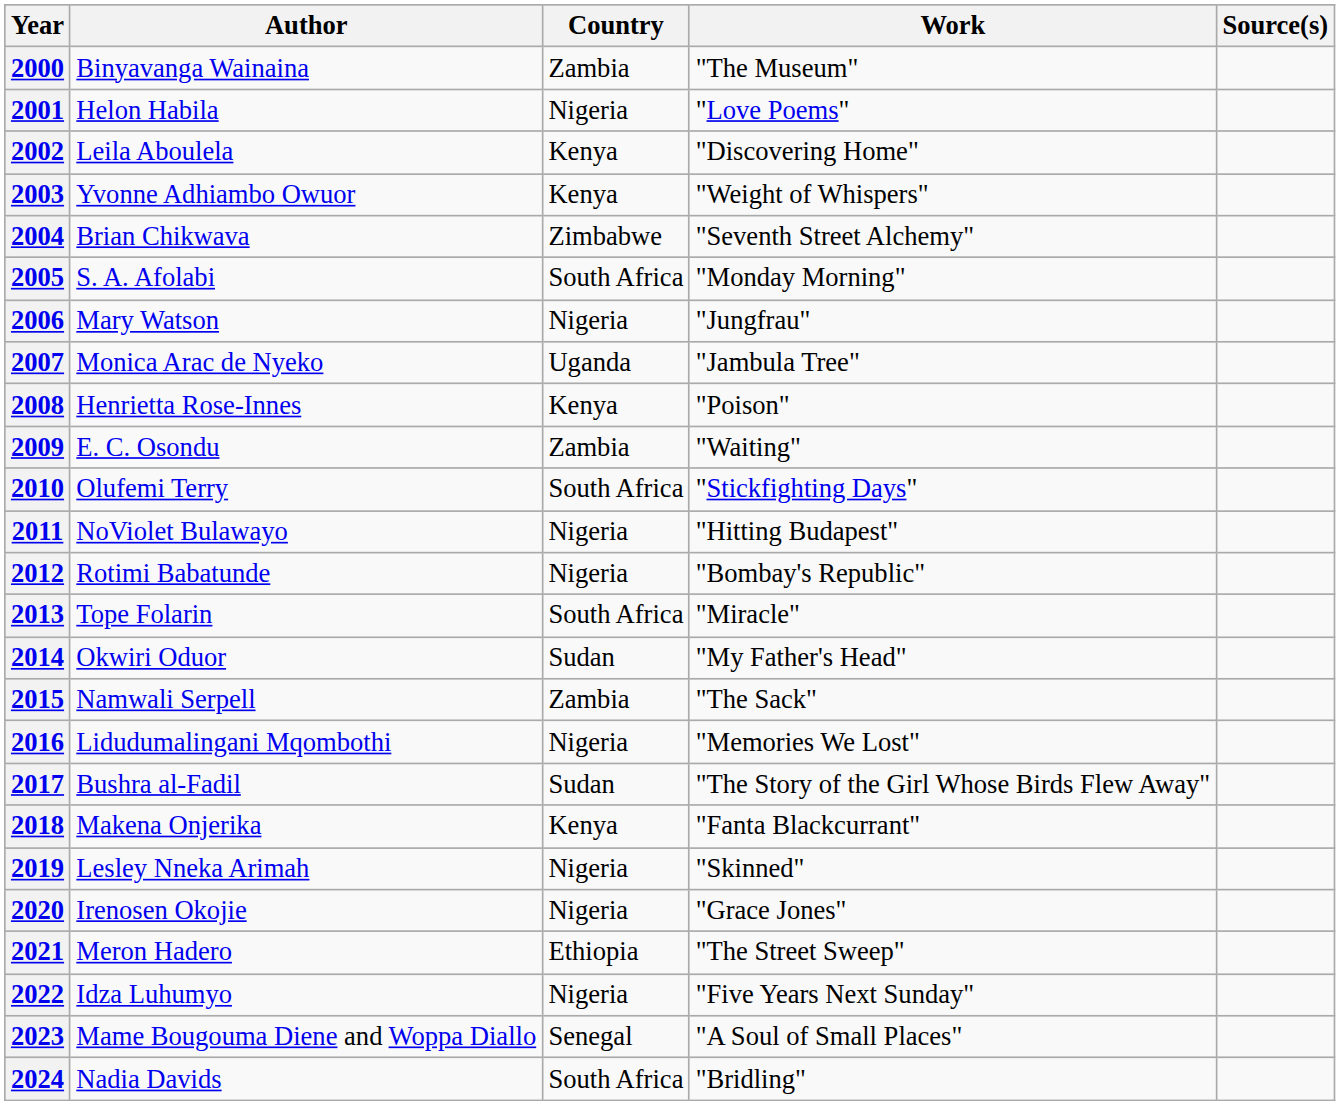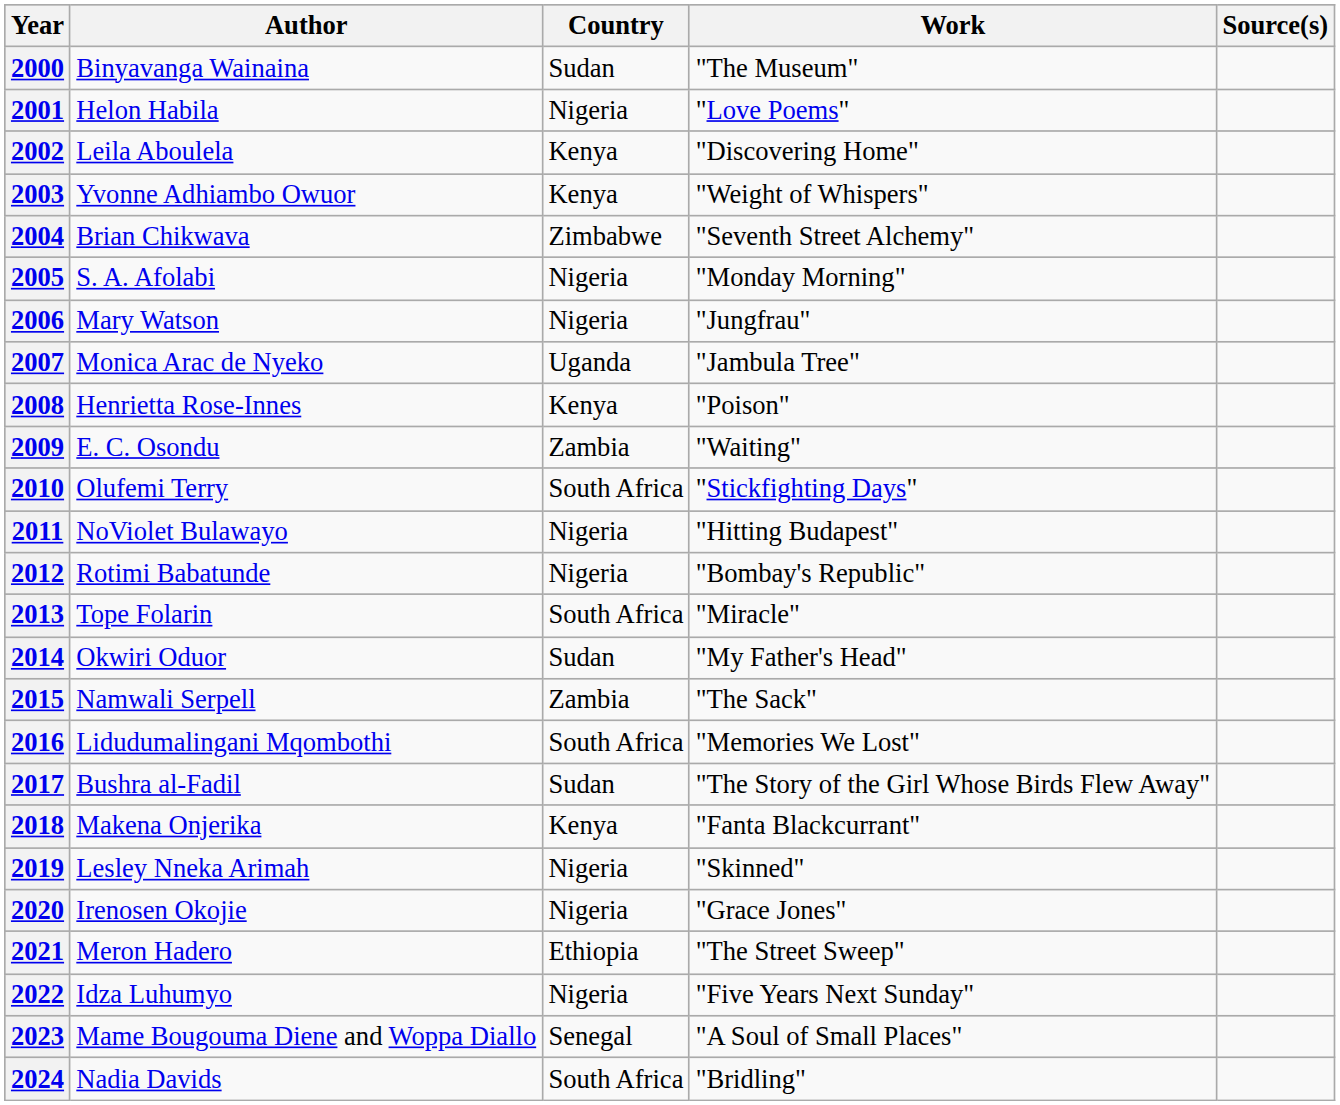 <table class="wikitable sortable">
 <tr>
 <th>Year</th>
 <th>Author</th>
 <th>Country</th>
 <th>Work</th>
 <th>Source(s)</th>
 </tr>
 <tr>
 <th><a href='#'>2000</a></th>
 <td><a href='#'>Binyavanga Wainaina</a></td>
-<td>Zambia</td>
+<td>Sudan</td>
 <td>"The Museum"</td>
 <td></td>
 </tr>
 <tr>
 <th><a href='#'>2001</a></th>
 <td><a href='#'>Helon Habila</a></td>
 <td>Nigeria</td>
 <td>"<a href='#'>Love Poems</a>"</td>
 <td></td>
 </tr>
 <tr>
 <th><a href='#'>2002</a></th>
 <td><a href='#'>Leila Aboulela</a></td>
 <td>Kenya</td>
 <td>"Discovering Home"</td>
 <td></td>
 </tr>
 <tr>
 <th><a href='#'>2003</a></th>
 <td><a href='#'>Yvonne Adhiambo Owuor</a></td>
 <td>Kenya</td>
 <td>"Weight of Whispers"</td>
 <td></td>
 </tr>
 <tr>
 <th><a href='#'>2004</a></th>
 <td><a href='#'>Brian Chikwava</a></td>
 <td>Zimbabwe</td>
 <td>"Seventh Street Alchemy"</td>
 <td></td>
 </tr>
 <tr>
 <th><a href='#'>2005</a></th>
 <td><a href='#'>S. A. Afolabi</a></td>
-<td>South Africa</td>
+<td>Nigeria</td>
 <td>"Monday Morning"</td>
 <td></td>
 </tr>
 <tr>
 <th><a href='#'>2006</a></th>
 <td><a href='#'>Mary Watson</a></td>
 <td>Nigeria</td>
 <td>"Jungfrau"</td>
 <td></td>
 </tr>
 <tr>
 <th><a href='#'>2007</a></th>
 <td><a href='#'>Monica Arac de Nyeko</a></td>
 <td>Uganda</td>
 <td>"Jambula Tree"</td>
 <td></td>
 </tr>
 <tr>
 <th><a href='#'>2008</a></th>
 <td><a href='#'>Henrietta Rose-Innes</a></td>
 <td>Kenya</td>
 <td>"Poison"</td>
 <td></td>
 </tr>
 <tr>
 <th><a href='#'>2009</a></th>
 <td><a href='#'>E. C. Osondu</a></td>
 <td>Zambia</td>
 <td>"Waiting"</td>
 <td></td>
 </tr>
 <tr>
 <th><a href='#'>2010</a></th>
 <td><a href='#'>Olufemi Terry</a></td>
 <td>South Africa</td>
 <td>"<a href='#'>Stickfighting Days</a>"</td>
 <td></td>
 </tr>
 <tr>
 <th><a href='#'>2011</a></th>
 <td><a href='#'>NoViolet Bulawayo</a></td>
 <td>Nigeria</td>
 <td>"Hitting Budapest"</td>
 <td></td>
 </tr>
 <tr>
 <th><a href='#'>2012</a></th>
 <td><a href='#'>Rotimi Babatunde</a></td>
 <td>Nigeria</td>
 <td>"Bombay's Republic"</td>
 <td></td>
 </tr>
 <tr>
 <th><a href='#'>2013</a></th>
 <td><a href='#'>Tope Folarin</a></td>
 <td>South Africa</td>
 <td>"Miracle"</td>
 <td></td>
 </tr>
 <tr>
 <th><a href='#'>2014</a></th>
 <td><a href='#'>Okwiri Oduor</a></td>
 <td>Sudan</td>
 <td>"My Father's Head"</td>
 <td></td>
 </tr>
 <tr>
 <th><a href='#'>2015</a></th>
 <td><a href='#'>Namwali Serpell</a></td>
 <td>Zambia</td>
 <td>"The Sack"</td>
 <td></td>
 </tr>
 <tr>
 <th><a href='#'>2016</a></th>
 <td><a href='#'>Lidudumalingani Mqombothi</a></td>
-<td>Nigeria</td>
+<td>South Africa</td>
 <td>"Memories We Lost"</td>
 <td></td>
 </tr>
 <tr>
 <th><a href='#'>2017</a></th>
 <td><a href='#'>Bushra al-Fadil</a></td>
 <td>Sudan</td>
 <td>"The Story of the Girl Whose Birds Flew Away"</td>
 <td></td>
 </tr>
 <tr>
 <th><a href='#'>2018</a></th>
 <td><a href='#'>Makena Onjerika</a></td>
 <td>Kenya</td>
 <td>"Fanta Blackcurrant"</td>
 <td></td>
 </tr>
 <tr>
 <th><a href='#'>2019</a></th>
 <td><a href='#'>Lesley Nneka Arimah</a></td>
 <td>Nigeria</td>
 <td>"Skinned"</td>
 <td></td>
 </tr>
 <tr>
 <th><a href='#'>2020</a></th>
 <td><a href='#'>Irenosen Okojie</a></td>
 <td>Nigeria</td>
 <td>"Grace Jones"</td>
 <td></td>
 </tr>
 <tr>
 <th><a href='#'>2021</a></th>
 <td><a href='#'>Meron Hadero</a></td>
 <td>Ethiopia</td>
 <td>"The Street Sweep"</td>
 <td></td>
 </tr>
 <tr>
 <th><a href='#'>2022</a></th>
 <td><a href='#'>Idza Luhumyo</a></td>
 <td>Nigeria</td>
 <td>"Five Years Next Sunday"</td>
 <td></td>
 </tr>
 <tr>
 <th><a href='#'>2023</a></th>
 <td><a href='#'>Mame Bougouma Diene</a> and <a href='#'>Woppa Diallo</a></td>
 <td>Senegal</td>
 <td>"A Soul of Small Places"</td>
 <td></td>
 </tr>
 <tr>
 <th><a href='#'>2024</a></th>
 <td><a href='#'>Nadia Davids</a></td>
 <td>South Africa</td>
 <td>"Bridling"</td>
 <td></td>
 </tr>
 </table>
